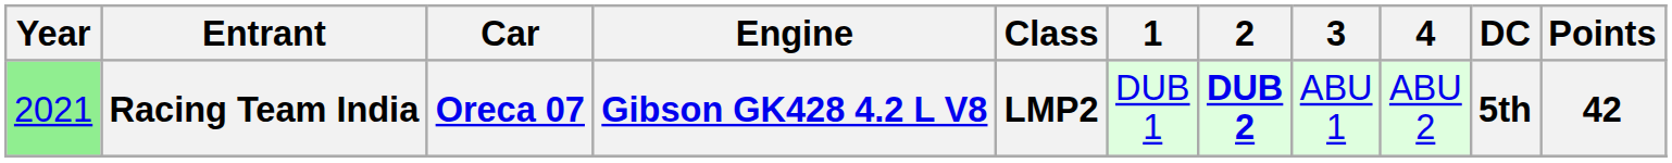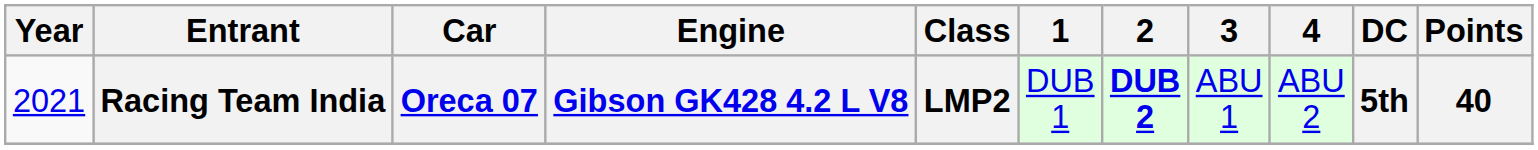 <table class="wikitable" style="text-align:center; font-size:85%">
 <tr>
 <th>Year</th>
 <th>Entrant</th>
 <th>Car</th>
 <th>Engine</th>
 <th>Class</th>
 <th>1</th>
 <th>2</th>
 <th>3</th>
 <th>4</th>
 <th>DC</th>
 <th>Points</th>
 </tr>
 <tr>
-<td style="background: lightgreen;"><a href='#'>2021</a></td>
+<td><a href='#'>2021</a></td>
 <th nowrap>Racing Team India</th>
 <th nowrap><a href='#'>Oreca 07</a></th>
 <th nowrap><a href='#'>Gibson GK428 4.2 L V8</a></th>
 <th>LMP2</th>
 <td align="center" style="background:#DFFFDF;"><a href='#'>DUB<br>1</a><br></td>
 <td align="center" style="background:#DFFFDF;"><strong><a href='#'>DUB<br>2</a><br></strong></td>
 <td align="center" style="background:#DFFFDF;"><a href='#'>ABU<br>1</a><br></td>
 <td align="center" style="background:#DFFFDF;"><a href='#'>ABU<br>2</a><br></td>
 <th>5th</th>
-<th>42</th>
+<th>40</th>
 </tr>
 <tr>
 </tr>
 </table>
